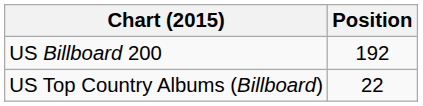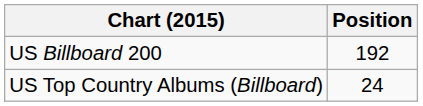 <table class="wikitable sortable">
 <tr>
 <th>Chart (2015)</th>
 <th>Position</th>
 </tr>
 <tr>
 <td>US <em>Billboard</em> 200</td>
 <td style="text-align:center;">192</td>
 </tr>
 <tr>
 <td>US Top Country Albums (<em>Billboard</em>)</td>
-<td style="text-align:center;">22</td>
+<td style="text-align:center;">24</td>
 </tr>
 </table>
